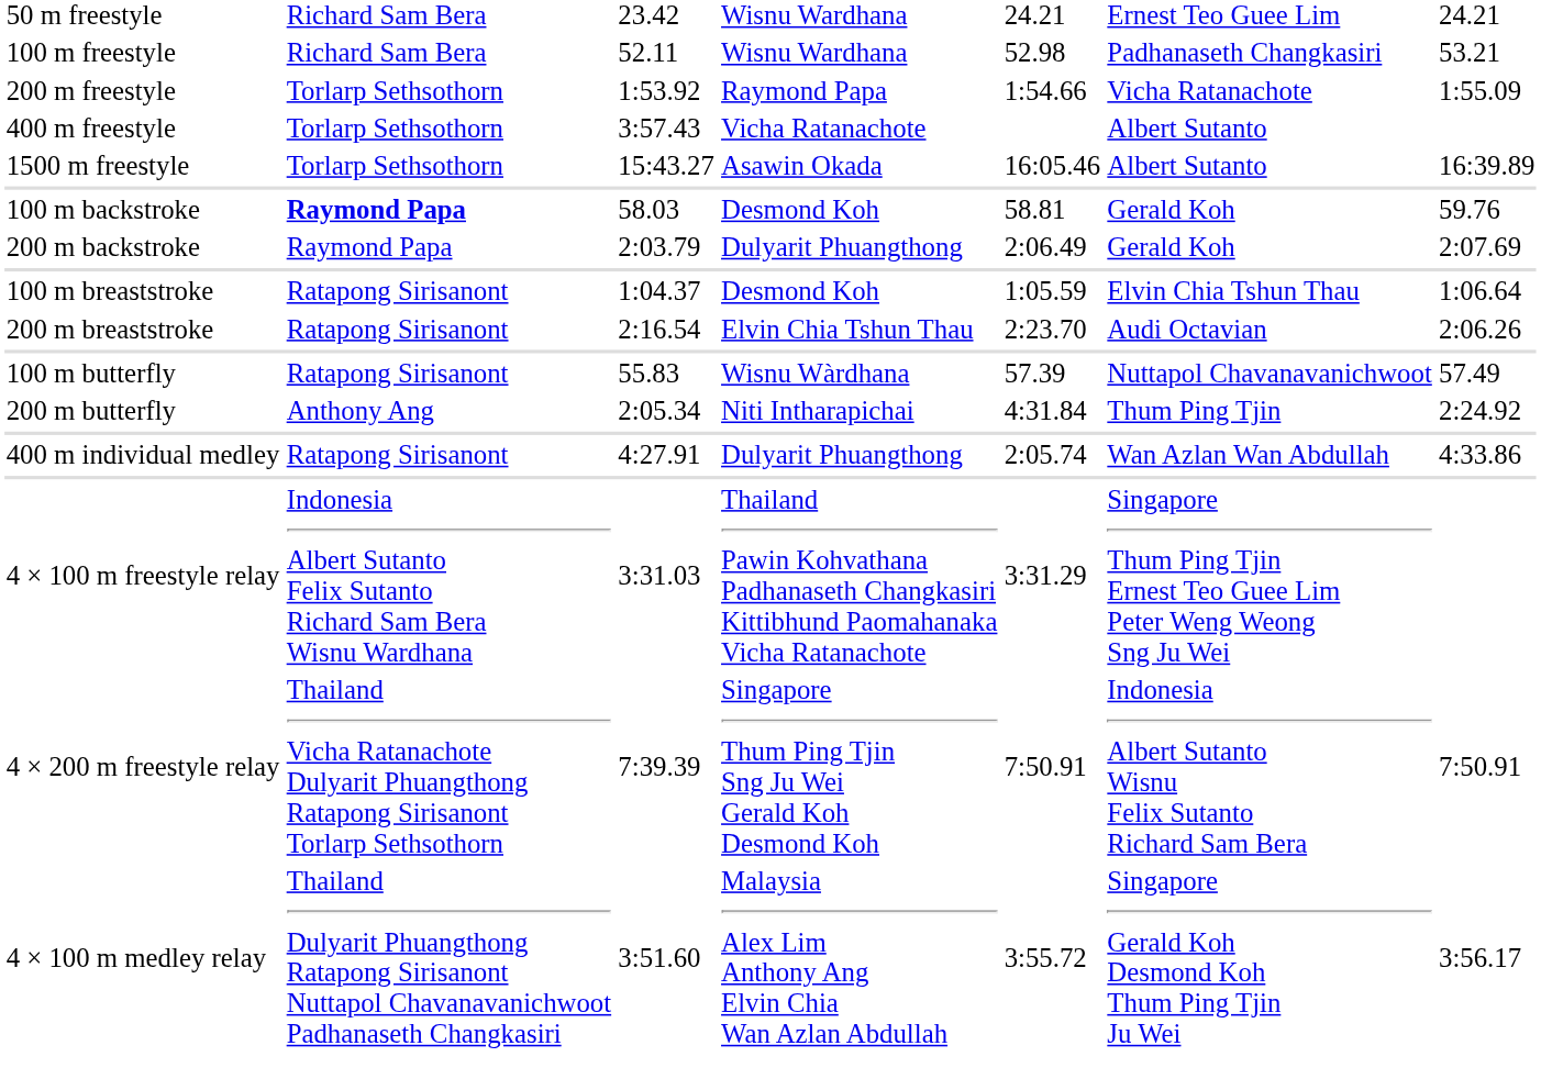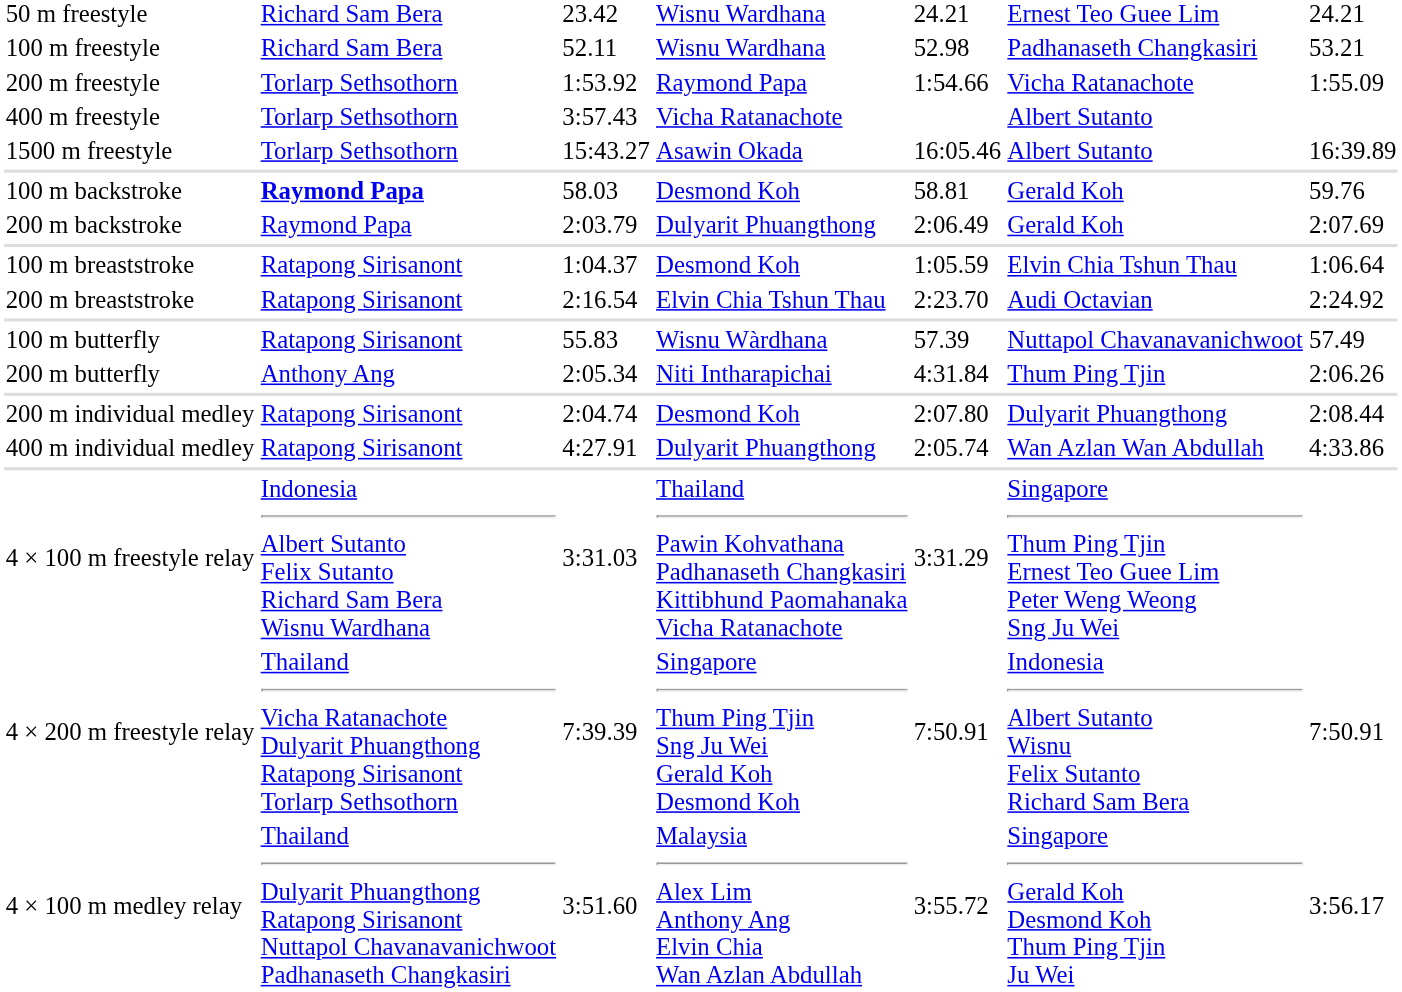 <table>
 <tr>
 <td>50 m freestyle</td>
 <td> <a href='#'>Richard Sam Bera</a></td>
 <td>23.42</td>
 <td> <a href='#'>Wisnu Wardhana</a></td>
 <td>24.21</td>
 <td> <a href='#'>Ernest Teo Guee Lim</a></td>
 <td>24.21</td>
 </tr>
 <tr>
 <td>100 m freestyle</td>
 <td> <a href='#'>Richard Sam Bera</a></td>
 <td>52.11</td>
 <td> <a href='#'>Wisnu Wardhana</a></td>
 <td>52.98</td>
 <td> <a href='#'>Padhanaseth Changkasiri</a></td>
 <td>53.21</td>
 </tr>
 <tr>
 <td>200 m freestyle</td>
 <td> <a href='#'>Torlarp Sethsothorn</a></td>
 <td>1:53.92</td>
 <td> <a href='#'>Raymond Papa</a></td>
 <td>1:54.66</td>
 <td> <a href='#'>Vicha Ratanachote</a></td>
 <td>1:55.09</td>
 </tr>
 <tr>
 <td>400 m freestyle</td>
 <td> <a href='#'>Torlarp Sethsothorn</a></td>
 <td>3:57.43</td>
 <td> <a href='#'>Vicha Ratanachote</a></td>
 <td></td>
 <td> <a href='#'>Albert Sutanto</a></td>
 <td></td>
 </tr>
 <tr>
 <td>1500 m freestyle</td>
 <td> <a href='#'>Torlarp Sethsothorn</a></td>
 <td>15:43.27</td>
 <td> <a href='#'>Asawin Okada</a></td>
 <td>16:05.46</td>
 <td> <a href='#'>Albert Sutanto</a></td>
 <td>16:39.89</td>
 </tr>
 <tr bgcolor=#DDDDDD>
 <td colspan=7></td>
 </tr>
 <tr>
 <td>100 m backstroke</td>
 <td><strong> <a href='#'>Raymond Papa</a></strong></td>
 <td>58.03</td>
 <td> <a href='#'>Desmond Koh</a></td>
 <td>58.81</td>
 <td> <a href='#'>Gerald Koh</a></td>
 <td>59.76</td>
 </tr>
 <tr>
 <td>200 m backstroke</td>
 <td> <a href='#'>Raymond Papa</a></td>
 <td>2:03.79</td>
 <td> <a href='#'>Dulyarit Phuangthong</a></td>
 <td>2:06.49</td>
 <td> <a href='#'>Gerald Koh</a></td>
 <td>2:07.69</td>
 </tr>
 <tr bgcolor=#DDDDDD>
 <td colspan=7></td>
 </tr>
 <tr>
 <td>100 m breaststroke</td>
 <td> <a href='#'>Ratapong Sirisanont</a></td>
 <td>1:04.37</td>
 <td> <a href='#'>Desmond Koh</a></td>
 <td>1:05.59</td>
 <td> <a href='#'>Elvin Chia Tshun Thau</a></td>
 <td>1:06.64</td>
 </tr>
 <tr>
 <td>200 m breaststroke</td>
 <td> <a href='#'>Ratapong Sirisanont</a></td>
 <td>2:16.54</td>
 <td> <a href='#'>Elvin Chia Tshun Thau</a></td>
 <td>2:23.70</td>
 <td> <a href='#'>Audi Octavian</a></td>
-<td>2:06.26</td>
+<td>2:24.92</td>
 </tr>
 <tr bgcolor=#DDDDDD>
 <td colspan=7></td>
 </tr>
 <tr>
 <td>100 m butterfly</td>
 <td> <a href='#'>Ratapong Sirisanont</a></td>
 <td>55.83</td>
 <td> <a href='#'>Wisnu Wàrdhana</a></td>
 <td>57.39</td>
 <td> <a href='#'>Nuttapol Chavanavanichwoot</a></td>
 <td>57.49</td>
 </tr>
 <tr>
 <td>200 m butterfly</td>
 <td> <a href='#'>Anthony Ang</a></td>
 <td>2:05.34</td>
 <td> <a href='#'>Niti Intharapichai</a></td>
 <td>4:31.84</td>
 <td> <a href='#'>Thum Ping Tjin</a></td>
-<td>2:24.92</td>
+<td>2:06.26</td>
 </tr>
 <tr bgcolor=#DDDDDD>
 <td colspan=7></td>
+</tr>
+<tr>
+<td>200 m individual medley</td>
+<td> <a href='#'>Ratapong Sirisanont</a></td>
+<td>2:04.74</td>
+<td> <a href='#'>Desmond Koh</a></td>
+<td>2:07.80</td>
+<td> <a href='#'>Dulyarit Phuangthong</a></td>
+<td>2:08.44</td>
 </tr>
 <tr>
 <td>400 m individual medley</td>
 <td> <a href='#'>Ratapong Sirisanont</a></td>
 <td>4:27.91</td>
 <td> <a href='#'>Dulyarit Phuangthong</a></td>
 <td>2:05.74</td>
 <td> <a href='#'>Wan Azlan Wan Abdullah</a></td>
 <td>4:33.86</td>
 </tr>
 <tr bgcolor=#DDDDDD>
 <td colspan=7></td>
 </tr>
 <tr>
 <td>4 × 100 m freestyle relay</td>
 <td> <a href='#'>Indonesia</a> <hr> <a href='#'>Albert Sutanto</a><br><a href='#'>Felix Sutanto</a><br><a href='#'>Richard Sam Bera</a><br><a href='#'>Wisnu Wardhana</a></td>
 <td>3:31.03</td>
 <td> <a href='#'>Thailand</a> <hr> <a href='#'>Pawin Kohvathana</a><br><a href='#'>Padhanaseth Changkasiri</a><br><a href='#'>Kittibhund Paomahanaka</a><br><a href='#'>Vicha Ratanachote</a></td>
 <td>3:31.29</td>
 <td> <a href='#'>Singapore</a> <hr> <a href='#'>Thum Ping Tjin</a><br><a href='#'>Ernest Teo Guee Lim</a><br><a href='#'>Peter Weng Weong</a><br><a href='#'>Sng Ju Wei</a></td>
 <td></td>
 </tr>
 <tr>
 <td>4 × 200 m freestyle relay</td>
 <td> <a href='#'>Thailand</a> <hr> <a href='#'>Vicha Ratanachote</a><br><a href='#'>Dulyarit Phuangthong</a><br><a href='#'>Ratapong Sirisanont</a><br><a href='#'>Torlarp Sethsothorn</a></td>
 <td>7:39.39</td>
 <td> <a href='#'>Singapore</a> <hr> <a href='#'>Thum Ping Tjin</a><br><a href='#'>Sng Ju Wei</a><br><a href='#'>Gerald Koh</a><br><a href='#'>Desmond Koh</a></td>
 <td>7:50.91</td>
 <td> <a href='#'>Indonesia</a> <hr> <a href='#'>Albert Sutanto</a><br><a href='#'>Wisnu</a><br><a href='#'>Felix Sutanto</a><br><a href='#'>Richard Sam Bera</a></td>
 <td>7:50.91</td>
 </tr>
 <tr>
 <td>4 × 100 m medley relay</td>
 <td> <a href='#'>Thailand</a> <hr> <a href='#'>Dulyarit Phuangthong</a><br><a href='#'>Ratapong Sirisanont</a><br><a href='#'>Nuttapol Chavanavanichwoot</a><br><a href='#'>Padhanaseth Changkasiri</a></td>
 <td>3:51.60</td>
 <td> <a href='#'>Malaysia</a> <hr> <a href='#'>Alex Lim</a><br><a href='#'>Anthony Ang</a><br><a href='#'>Elvin Chia</a><br><a href='#'>Wan Azlan Abdullah</a></td>
 <td>3:55.72</td>
 <td> <a href='#'>Singapore</a> <hr> <a href='#'>Gerald Koh</a><br><a href='#'>Desmond Koh</a><br><a href='#'>Thum Ping Tjin</a><br><a href='#'>Ju Wei</a></td>
 <td>3:56.17</td>
 </tr>
 </table>
